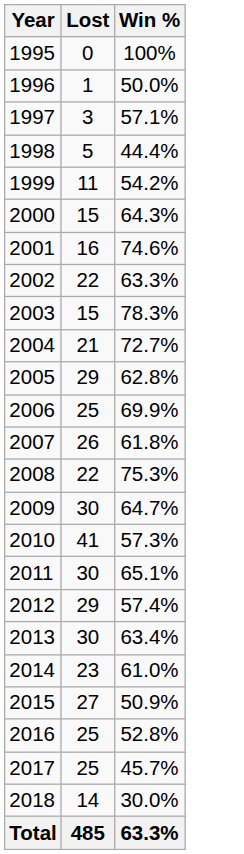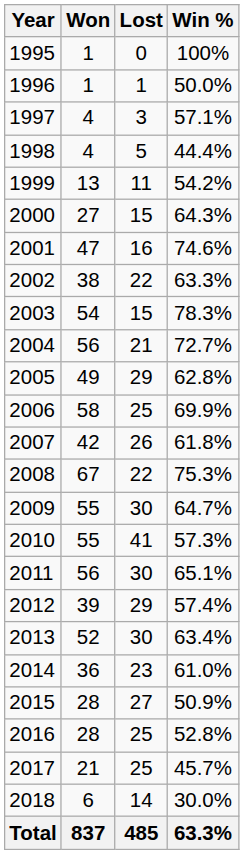 <table class="wikitable sortable">
 <tr>
 <th>Year</th>
+<th>Won</th>
 <th>Lost</th>
 <th>Win %</th>
 </tr>
 <tr>
 <td>1995</td>
+<td style="text-align:center;">1</td>
 <td style="text-align:center;">0</td>
 <td style="text-align:center;">100%</td>
 </tr>
 <tr>
 <td>1996</td>
 <td style="text-align:center;">1</td>
+<td style="text-align:center;">1</td>
 <td style="text-align:center;">50.0%</td>
 </tr>
 <tr>
 <td>1997</td>
+<td style="text-align:center;">4</td>
 <td style="text-align:center;">3</td>
 <td style="text-align:center;">57.1%</td>
 </tr>
 <tr>
 <td>1998</td>
+<td style="text-align:center;">4</td>
 <td style="text-align:center;">5</td>
 <td style="text-align:center;">44.4%</td>
 </tr>
 <tr>
 <td>1999</td>
+<td style="text-align:center;">13</td>
 <td style="text-align:center;">11</td>
 <td style="text-align:center;">54.2%</td>
 </tr>
 <tr>
 <td>2000</td>
+<td style="text-align:center;">27</td>
 <td style="text-align:center;">15</td>
 <td style="text-align:center;">64.3%</td>
 </tr>
 <tr>
 <td>2001</td>
+<td style="text-align:center;">47</td>
 <td style="text-align:center;">16</td>
 <td style="text-align:center;">74.6%</td>
 </tr>
 <tr>
 <td>2002</td>
+<td style="text-align:center;">38</td>
 <td style="text-align:center;">22</td>
 <td style="text-align:center;">63.3%</td>
 </tr>
 <tr>
 <td>2003</td>
+<td style="text-align:center;">54</td>
 <td style="text-align:center;">15</td>
 <td style="text-align:center;">78.3%</td>
 </tr>
 <tr>
 <td>2004</td>
+<td style="text-align:center;">56</td>
 <td style="text-align:center;">21</td>
 <td style="text-align:center;">72.7%</td>
 </tr>
 <tr>
 <td>2005</td>
+<td style="text-align:center;">49</td>
 <td style="text-align:center;">29</td>
 <td style="text-align:center;">62.8%</td>
 </tr>
 <tr>
 <td>2006</td>
+<td style="text-align:center;">58</td>
 <td style="text-align:center;">25</td>
 <td style="text-align:center;">69.9%</td>
 </tr>
 <tr>
 <td>2007</td>
+<td style="text-align:center;">42</td>
 <td style="text-align:center;">26</td>
 <td style="text-align:center;">61.8%</td>
 </tr>
 <tr>
 <td>2008</td>
+<td style="text-align:center;">67</td>
 <td style="text-align:center;">22</td>
 <td style="text-align:center;">75.3%</td>
 </tr>
 <tr>
 <td>2009</td>
+<td style="text-align:center;">55</td>
 <td style="text-align:center;">30</td>
 <td style="text-align:center;">64.7%</td>
 </tr>
 <tr>
 <td>2010</td>
+<td style="text-align:center;">55</td>
 <td style="text-align:center;">41</td>
 <td style="text-align:center;">57.3%</td>
 </tr>
 <tr>
 <td>2011</td>
+<td style="text-align:center;">56</td>
 <td style="text-align:center;">30</td>
 <td style="text-align:center;">65.1%</td>
 </tr>
 <tr>
 <td>2012</td>
+<td style="text-align:center;">39</td>
 <td style="text-align:center;">29</td>
 <td style="text-align:center;">57.4%</td>
 </tr>
 <tr>
 <td>2013</td>
+<td style="text-align:center;">52</td>
 <td style="text-align:center;">30</td>
 <td style="text-align:center;">63.4%</td>
 </tr>
 <tr>
 <td>2014</td>
+<td style="text-align:center;">36</td>
 <td style="text-align:center;">23</td>
 <td style="text-align:center;">61.0%</td>
 </tr>
 <tr>
 <td>2015</td>
+<td style="text-align:center;">28</td>
 <td style="text-align:center;">27</td>
 <td style="text-align:center;">50.9%</td>
 </tr>
 <tr>
 <td>2016</td>
+<td style="text-align:center;">28</td>
 <td style="text-align:center;">25</td>
 <td style="text-align:center;">52.8%</td>
 </tr>
 <tr>
 <td>2017</td>
+<td style="text-align:center;">21</td>
 <td style="text-align:center;">25</td>
 <td style="text-align:center;">45.7%</td>
 </tr>
 <tr>
 <td>2018</td>
+<td style="text-align:center;">6</td>
 <td style="text-align:center;">14</td>
 <td style="text-align:center;">30.0%</td>
 </tr>
 <tr>
 <th>Total</th>
+<th>837</th>
 <th>485</th>
 <th>63.3%</th>
 </tr>
 </table>
